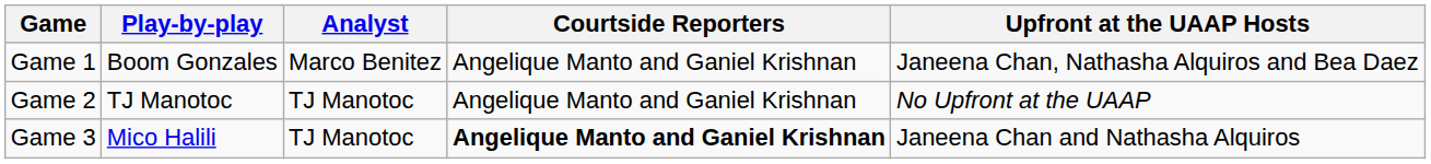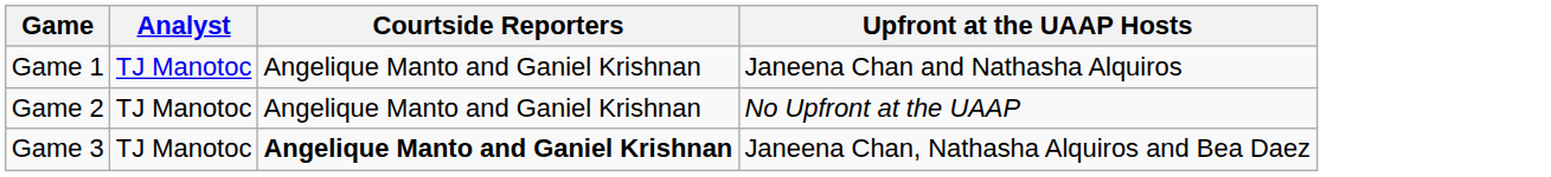 <table class=wikitable>
 <tr>
 <th>Game</th>
-<th><a href='#'>Play-by-play</a></th>
 <th><a href='#'>Analyst</a></th>
 <th>Courtside Reporters</th>
 <th>Upfront at the UAAP Hosts</th>
 </tr>
 <tr>
 <td>Game 1</td>
-<td>Boom Gonzales</td>
-<td>Marco Benitez</td>
+<td><a href='#'>TJ Manotoc</a></td>
 <td>Angelique Manto and Ganiel Krishnan</td>
-<td>Janeena Chan, Nathasha Alquiros and Bea Daez</td>
+<td>Janeena Chan and Nathasha Alquiros</td>
 </tr>
 <tr>
 <td>Game 2</td>
-<td>TJ Manotoc</td>
 <td>TJ Manotoc</td>
 <td>Angelique Manto and Ganiel Krishnan</td>
 <td><em>No Upfront at the UAAP</em></td>
 </tr>
 <tr>
 <td>Game 3</td>
-<td><a href='#'>Mico Halili</a></td>
 <td>TJ Manotoc</td>
 <td><strong>Angelique Manto and Ganiel Krishnan</strong></td>
-<td>Janeena Chan and Nathasha Alquiros</td>
+<td>Janeena Chan, Nathasha Alquiros and Bea Daez</td>
 </tr>
 </table>
